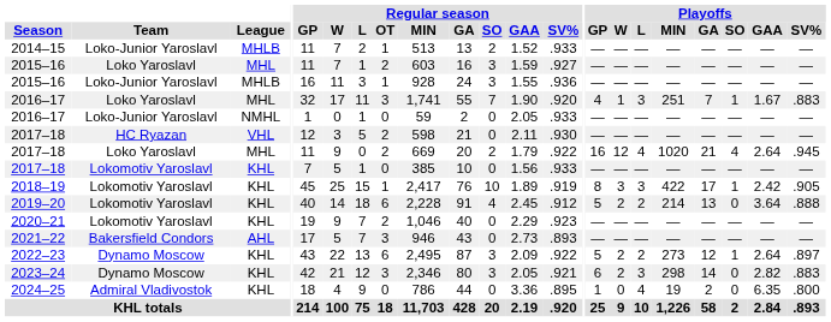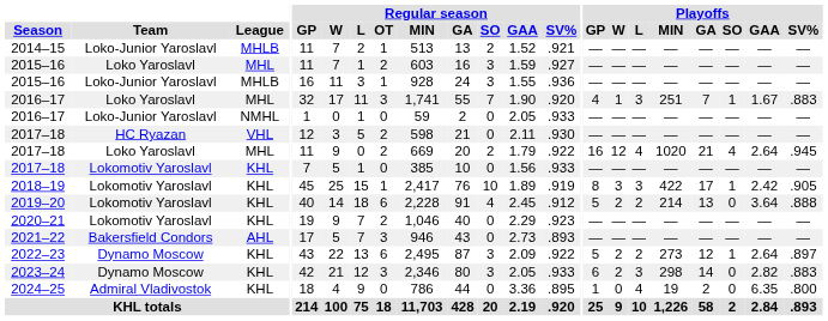 <table border="0" cellpadding="1" cellspacing="0" style="text-align:center; width:75%;">
 <tr bgcolor="#e0e0e0">
 <th colspan="3" bgcolor="#ffffff"></th>
 <th rowspan="100" bgcolor="#ffffff"></th>
 <th colspan="9" bgcolor="#e0e0e0"><a href='#'>Regular season</a></th>
 <th rowspan="100" bgcolor="#ffffff"></th>
 <th colspan="8" bgcolor="#e0e0e0"><a href='#'>Playoffs</a></th>
 </tr>
 <tr bgcolor="#e0e0e0">
 <th><a href='#'>Season</a></th>
 <th>Team</th>
 <th>League</th>
 <th>GP</th>
 <th>W</th>
 <th>L</th>
 <th>OT</th>
 <th>MIN</th>
 <th>GA</th>
 <th><a href='#'>SO</a></th>
 <th><a href='#'>GAA</a></th>
 <th><a href='#'>SV%</a></th>
 <th>GP</th>
 <th>W</th>
 <th>L</th>
 <th>MIN</th>
 <th>GA</th>
 <th>SO</th>
 <th>GAA</th>
 <th>SV%</th>
 </tr>
 <tr>
 <td>2014–15</td>
 <td>Loko-Junior Yaroslavl</td>
 <td><a href='#'>MHLB</a></td>
 <td>11</td>
 <td>7</td>
 <td>2</td>
 <td>1</td>
 <td>513</td>
 <td>13</td>
 <td>2</td>
 <td>1.52</td>
-<td>.933</td>
+<td>.921</td>
 <td>—</td>
 <td>—</td>
 <td>—</td>
 <td>—</td>
 <td>—</td>
 <td>—</td>
 <td>—</td>
 <td>—</td>
 </tr>
 <tr bgcolor="#f0f0f0">
 <td>2015–16</td>
 <td>Loko Yaroslavl</td>
 <td><a href='#'>MHL</a></td>
 <td>11</td>
 <td>7</td>
 <td>1</td>
 <td>2</td>
 <td>603</td>
 <td>16</td>
 <td>3</td>
 <td>1.59</td>
 <td>.927</td>
 <td>—</td>
 <td>—</td>
 <td>—</td>
 <td>—</td>
 <td>—</td>
 <td>—</td>
 <td>—</td>
 <td>—</td>
 </tr>
 <tr>
 <td>2015–16</td>
 <td>Loko-Junior Yaroslavl</td>
 <td>MHLB</td>
 <td>16</td>
 <td>11</td>
 <td>3</td>
 <td>1</td>
 <td>928</td>
 <td>24</td>
 <td>3</td>
 <td>1.55</td>
 <td>.936</td>
 <td>—</td>
 <td>—</td>
 <td>—</td>
 <td>—</td>
 <td>—</td>
 <td>—</td>
 <td>—</td>
 <td>—</td>
 </tr>
 <tr bgcolor="#f0f0f0">
 <td>2016–17</td>
 <td>Loko Yaroslavl</td>
 <td>MHL</td>
 <td>32</td>
 <td>17</td>
 <td>11</td>
 <td>3</td>
 <td>1,741</td>
 <td>55</td>
 <td>7</td>
 <td>1.90</td>
 <td>.920</td>
 <td>4</td>
 <td>1</td>
 <td>3</td>
 <td>251</td>
 <td>7</td>
 <td>1</td>
 <td>1.67</td>
 <td>.883</td>
 </tr>
 <tr>
 <td>2016–17</td>
 <td>Loko-Junior Yaroslavl</td>
 <td>NMHL</td>
 <td>1</td>
 <td>0</td>
 <td>1</td>
 <td>0</td>
 <td>59</td>
 <td>2</td>
 <td>0</td>
 <td>2.05</td>
 <td>.933</td>
 <td>—</td>
 <td>—</td>
 <td>—</td>
 <td>—</td>
 <td>—</td>
 <td>—</td>
 <td>—</td>
 <td>—</td>
 </tr>
 <tr bgcolor="#f0f0f0">
 <td>2017–18</td>
 <td><a href='#'>HC Ryazan</a></td>
 <td><a href='#'>VHL</a></td>
 <td>12</td>
 <td>3</td>
 <td>5</td>
 <td>2</td>
 <td>598</td>
 <td>21</td>
 <td>0</td>
 <td>2.11</td>
 <td>.930</td>
 <td>—</td>
 <td>—</td>
 <td>—</td>
 <td>—</td>
 <td>—</td>
 <td>—</td>
 <td>—</td>
 <td>—</td>
 </tr>
 <tr>
 <td>2017–18</td>
 <td>Loko Yaroslavl</td>
 <td>MHL</td>
 <td>11</td>
 <td>9</td>
 <td>0</td>
 <td>2</td>
 <td>669</td>
 <td>20</td>
 <td>2</td>
 <td>1.79</td>
 <td>.922</td>
 <td>16</td>
 <td>12</td>
 <td>4</td>
 <td>1020</td>
 <td>21</td>
 <td>4</td>
 <td>2.64</td>
 <td>.945</td>
 </tr>
 <tr bgcolor="#f0f0f0">
 <td><a href='#'>2017–18</a></td>
 <td><a href='#'>Lokomotiv Yaroslavl</a></td>
 <td><a href='#'>KHL</a></td>
 <td>7</td>
 <td>5</td>
 <td>1</td>
 <td>0</td>
 <td>385</td>
 <td>10</td>
 <td>0</td>
 <td>1.56</td>
 <td>.933</td>
 <td>—</td>
 <td>—</td>
 <td>—</td>
 <td>—</td>
 <td>—</td>
 <td>—</td>
 <td>—</td>
 <td>—</td>
 </tr>
 <tr>
 <td><a href='#'>2018–19</a></td>
 <td>Lokomotiv Yaroslavl</td>
 <td>KHL</td>
 <td>45</td>
 <td>25</td>
 <td>15</td>
 <td>1</td>
 <td>2,417</td>
 <td>76</td>
 <td>10</td>
 <td>1.89</td>
 <td>.919</td>
 <td>8</td>
 <td>3</td>
 <td>3</td>
 <td>422</td>
 <td>17</td>
 <td>1</td>
 <td>2.42</td>
 <td>.905</td>
 </tr>
 <tr bgcolor="#f0f0f0">
 <td><a href='#'>2019–20</a></td>
 <td>Lokomotiv Yaroslavl</td>
 <td>KHL</td>
 <td>40</td>
 <td>14</td>
 <td>18</td>
 <td>6</td>
 <td>2,228</td>
 <td>91</td>
 <td>4</td>
 <td>2.45</td>
 <td>.912</td>
 <td>5</td>
 <td>2</td>
 <td>2</td>
 <td>214</td>
 <td>13</td>
 <td>0</td>
 <td>3.64</td>
 <td>.888</td>
 </tr>
 <tr>
 <td><a href='#'>2020–21</a></td>
 <td>Lokomotiv Yaroslavl</td>
 <td>KHL</td>
 <td>19</td>
 <td>9</td>
 <td>7</td>
 <td>2</td>
 <td>1,046</td>
 <td>40</td>
 <td>0</td>
 <td>2.29</td>
 <td>.923</td>
 <td>—</td>
 <td>—</td>
 <td>—</td>
 <td>—</td>
 <td>—</td>
 <td>—</td>
 <td>—</td>
 <td>—</td>
 </tr>
 <tr bgcolor="#f0f0f0">
 <td><a href='#'>2021–22</a></td>
 <td><a href='#'>Bakersfield Condors</a></td>
 <td><a href='#'>AHL</a></td>
 <td>17</td>
 <td>5</td>
 <td>7</td>
 <td>3</td>
 <td>946</td>
 <td>43</td>
 <td>0</td>
 <td>2.73</td>
 <td>.893</td>
 <td>—</td>
 <td>—</td>
 <td>—</td>
 <td>—</td>
 <td>—</td>
 <td>—</td>
 <td>—</td>
 <td>—</td>
 </tr>
 <tr>
 <td><a href='#'>2022–23</a></td>
 <td><a href='#'>Dynamo Moscow</a></td>
 <td>KHL</td>
 <td>43</td>
 <td>22</td>
 <td>13</td>
 <td>6</td>
 <td>2,495</td>
 <td>87</td>
 <td>3</td>
 <td>2.09</td>
 <td>.922</td>
 <td>5</td>
 <td>2</td>
 <td>2</td>
 <td>273</td>
 <td>12</td>
 <td>1</td>
 <td>2.64</td>
 <td>.897</td>
 </tr>
 <tr bgcolor="#f0f0f0">
 <td><a href='#'>2023–24</a></td>
 <td>Dynamo Moscow</td>
 <td>KHL</td>
 <td>42</td>
 <td>21</td>
 <td>12</td>
 <td>3</td>
 <td>2,346</td>
 <td>80</td>
 <td>3</td>
 <td>2.05</td>
-<td>.921</td>
+<td>.933</td>
 <td>6</td>
 <td>2</td>
 <td>3</td>
 <td>298</td>
 <td>14</td>
 <td>0</td>
 <td>2.82</td>
 <td>.883</td>
 </tr>
 <tr>
 <td><a href='#'>2024–25</a></td>
 <td><a href='#'>Admiral Vladivostok</a></td>
 <td>KHL</td>
 <td>18</td>
 <td>4</td>
 <td>9</td>
 <td>0</td>
 <td>786</td>
 <td>44</td>
 <td>0</td>
 <td>3.36</td>
 <td>.895</td>
 <td>1</td>
 <td>0</td>
 <td>4</td>
 <td>19</td>
 <td>2</td>
 <td>0</td>
 <td>6.35</td>
 <td>.800</td>
 </tr>
 <tr bgcolor="#e0e0e0">
 <th colspan="3">KHL totals</th>
 <th>214</th>
 <th>100</th>
 <th>75</th>
 <th>18</th>
 <th>11,703</th>
 <th>428</th>
 <th>20</th>
 <th>2.19</th>
 <th>.920</th>
 <th>25</th>
 <th>9</th>
 <th>10</th>
 <th>1,226</th>
 <th>58</th>
 <th>2</th>
 <th>2.84</th>
 <th>.893</th>
 </tr>
 </table>
